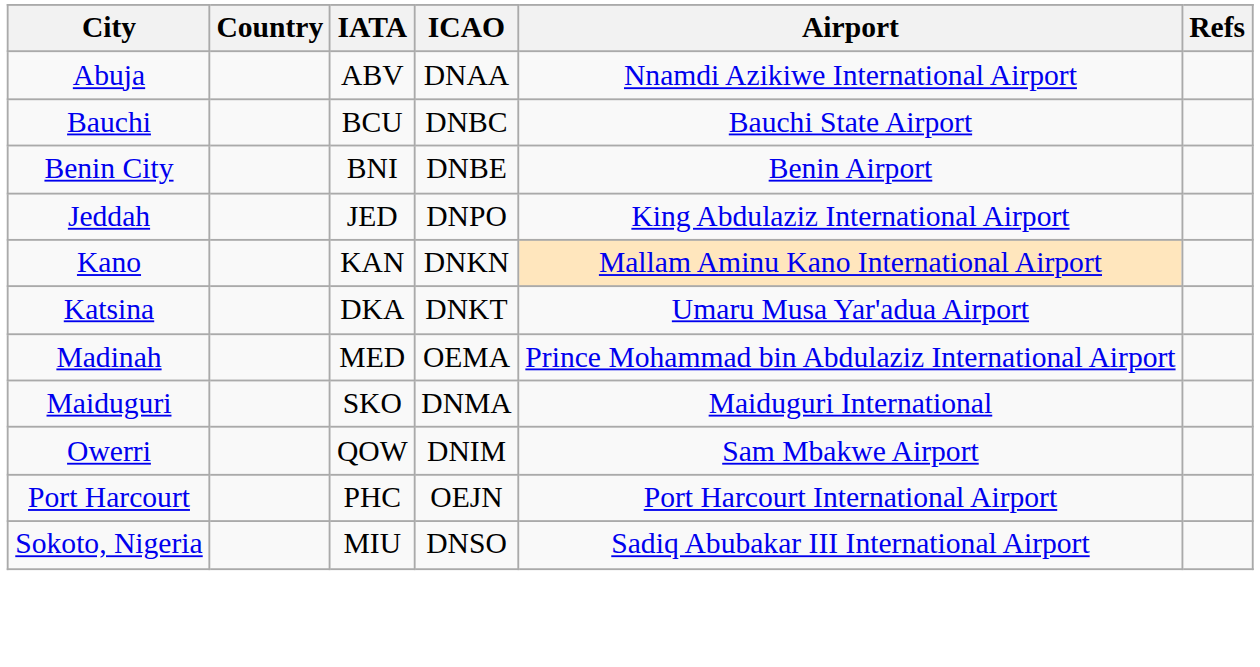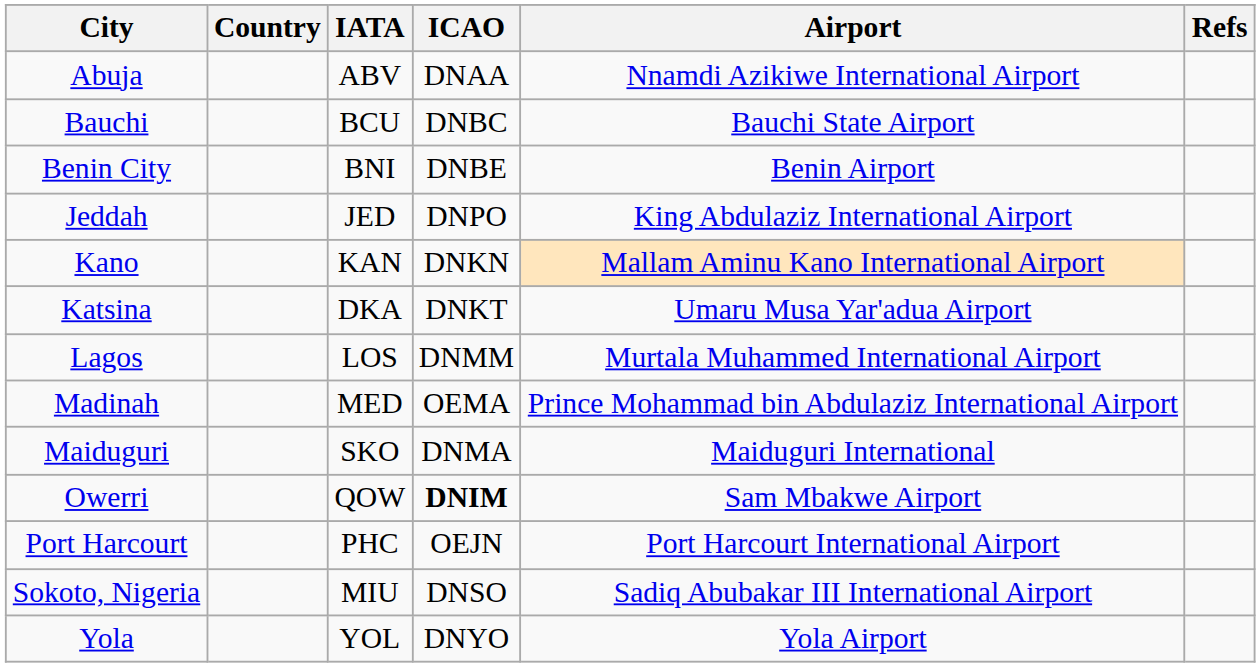 <table class="wikitable sortable" style="margin:0.5em auto; text-align:center">
 <tr>
 <th>City</th>
 <th>Country</th>
 <th>IATA</th>
 <th>ICAO</th>
 <th>Airport</th>
 <th class="unsortable">Refs</th>
 </tr>
 <tr>
 <td><a href='#'>Abuja</a></td>
 <td></td>
 <td align=center>ABV</td>
 <td align=center>DNAA</td>
 <td><a href='#'>Nnamdi Azikiwe International Airport</a></td>
 <td align=center></td>
 </tr>
 <tr>
 <td><a href='#'>Bauchi</a></td>
 <td></td>
 <td align=center>BCU</td>
 <td align=center>DNBC</td>
 <td><a href='#'>Bauchi State Airport</a></td>
 <td align=center></td>
 </tr>
 <tr>
 <td><a href='#'>Benin City</a></td>
 <td></td>
 <td align=center>BNI</td>
 <td align=center>DNBE</td>
 <td><a href='#'>Benin Airport</a></td>
 <td align=center></td>
 </tr>
 <tr>
 <td><a href='#'>Jeddah</a></td>
 <td></td>
 <td align=center>JED</td>
 <td align=center>DNPO</td>
 <td><a href='#'>King Abdulaziz International Airport</a></td>
 <td align=center></td>
 </tr>
 <tr>
 <td><a href='#'>Kano</a></td>
 <td></td>
 <td align=center>KAN</td>
 <td align=center>DNKN</td>
 <td style="background-color: #FFE6BD"><a href='#'>Mallam Aminu Kano International Airport</a></td>
 <td align=center></td>
 </tr>
 <tr>
 <td><a href='#'>Katsina</a></td>
 <td></td>
 <td align=center>DKA</td>
 <td align=center>DNKT</td>
 <td><a href='#'>Umaru Musa Yar'adua Airport</a></td>
 <td align=center></td>
 </tr>
 <tr>
+<td><a href='#'>Lagos</a></td>
+<td></td>
+<td align=center>LOS</td>
+<td align=center>DNMM</td>
+<td><a href='#'>Murtala Muhammed International Airport</a></td>
+<td align=center></td>
+</tr>
+<tr>
 <td><a href='#'>Madinah</a></td>
 <td></td>
 <td align=center>MED</td>
 <td align=center>OEMA</td>
 <td><a href='#'>Prince Mohammad bin Abdulaziz International Airport</a></td>
 <td align=center></td>
 </tr>
 <tr>
 <td><a href='#'>Maiduguri</a></td>
 <td></td>
 <td align=center>SKO</td>
 <td align=center>DNMA</td>
 <td><a href='#'>Maiduguri International</a></td>
 <td align=center></td>
 </tr>
 <tr>
 <td><a href='#'>Owerri</a></td>
 <td></td>
 <td align=center>QOW</td>
-<td align=center>DNIM</td>
+<td align=center><strong>DNIM</strong></td>
 <td><a href='#'>Sam Mbakwe Airport</a></td>
 <td align=center></td>
 </tr>
 <tr>
 <td><a href='#'>Port Harcourt</a></td>
 <td></td>
 <td align=center>PHC</td>
 <td align=center>OEJN</td>
 <td><a href='#'>Port Harcourt International Airport</a></td>
 <td align=center></td>
 </tr>
 <tr>
 <td><a href='#'>Sokoto, Nigeria</a></td>
 <td></td>
 <td align=center>MIU</td>
 <td align=center>DNSO</td>
 <td><a href='#'>Sadiq Abubakar III International Airport</a></td>
 <td align=center></td>
 </tr>
+<tr>
+<td><a href='#'>Yola</a></td>
+<td></td>
+<td align=center>YOL</td>
+<td align=center>DNYO</td>
+<td><a href='#'>Yola Airport</a></td>
+<td align=center></td>
+</tr>
 </table>
